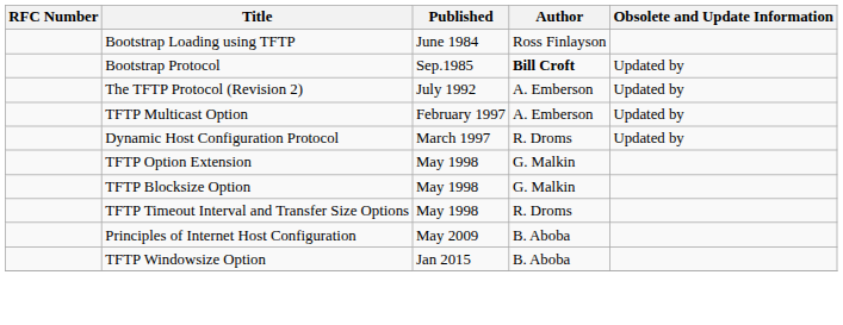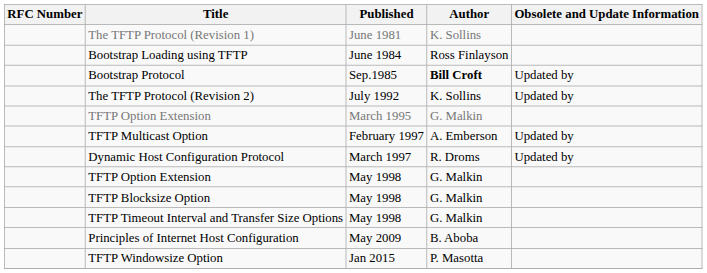 <table class="wikitable">
 <tr>
 <th>RFC Number</th>
 <th>Title</th>
 <th>Published</th>
 <th>Author</th>
 <th>Obsolete and Update Information</th>
+</tr>
+<tr style="color:#777">
+<td></td>
+<td>The TFTP Protocol (Revision 1)</td>
+<td>June 1981</td>
+<td>K. Sollins</td>
+<td></td>
 </tr>
 <tr>
 <td></td>
 <td>Bootstrap Loading using TFTP</td>
 <td>June 1984</td>
 <td>Ross Finlayson</td>
 <td></td>
 </tr>
 <tr>
 <td></td>
 <td>Bootstrap Protocol</td>
 <td>Sep.1985</td>
 <td><strong>Bill Croft</strong></td>
 <td>Updated by </td>
 </tr>
 <tr>
 <td></td>
 <td>The TFTP Protocol (Revision 2)</td>
 <td>July 1992</td>
-<td>A. Emberson</td>
+<td>K. Sollins</td>
 <td>Updated by </td>
+</tr>
+<tr style="color:#777">
+<td></td>
+<td>TFTP Option Extension</td>
+<td>March 1995</td>
+<td>G. Malkin</td>
+<td></td>
 </tr>
 <tr>
 <td></td>
 <td>TFTP Multicast Option</td>
 <td>February 1997</td>
 <td>A. Emberson</td>
 <td>Updated by </td>
 </tr>
 <tr>
 <td></td>
 <td>Dynamic Host Configuration Protocol</td>
 <td>March 1997</td>
 <td>R. Droms</td>
 <td>Updated by </td>
 </tr>
 <tr>
 <td></td>
 <td>TFTP Option Extension</td>
 <td>May 1998</td>
 <td>G. Malkin</td>
 <td></td>
 </tr>
 <tr>
 <td></td>
 <td>TFTP Blocksize Option</td>
 <td>May 1998</td>
 <td>G. Malkin</td>
 <td></td>
 </tr>
 <tr>
 <td></td>
 <td>TFTP Timeout Interval and Transfer Size Options</td>
 <td>May 1998</td>
-<td>R. Droms</td>
+<td>G. Malkin</td>
 <td></td>
 </tr>
 <tr>
 <td></td>
 <td>Principles of Internet Host Configuration</td>
 <td>May 2009</td>
 <td>B. Aboba</td>
 <td></td>
 </tr>
 <tr>
 <td></td>
 <td>TFTP Windowsize Option</td>
 <td>Jan 2015</td>
-<td>B. Aboba</td>
+<td>P. Masotta</td>
 <td></td>
 </tr>
 <tr>
 </tr>
 </table>
